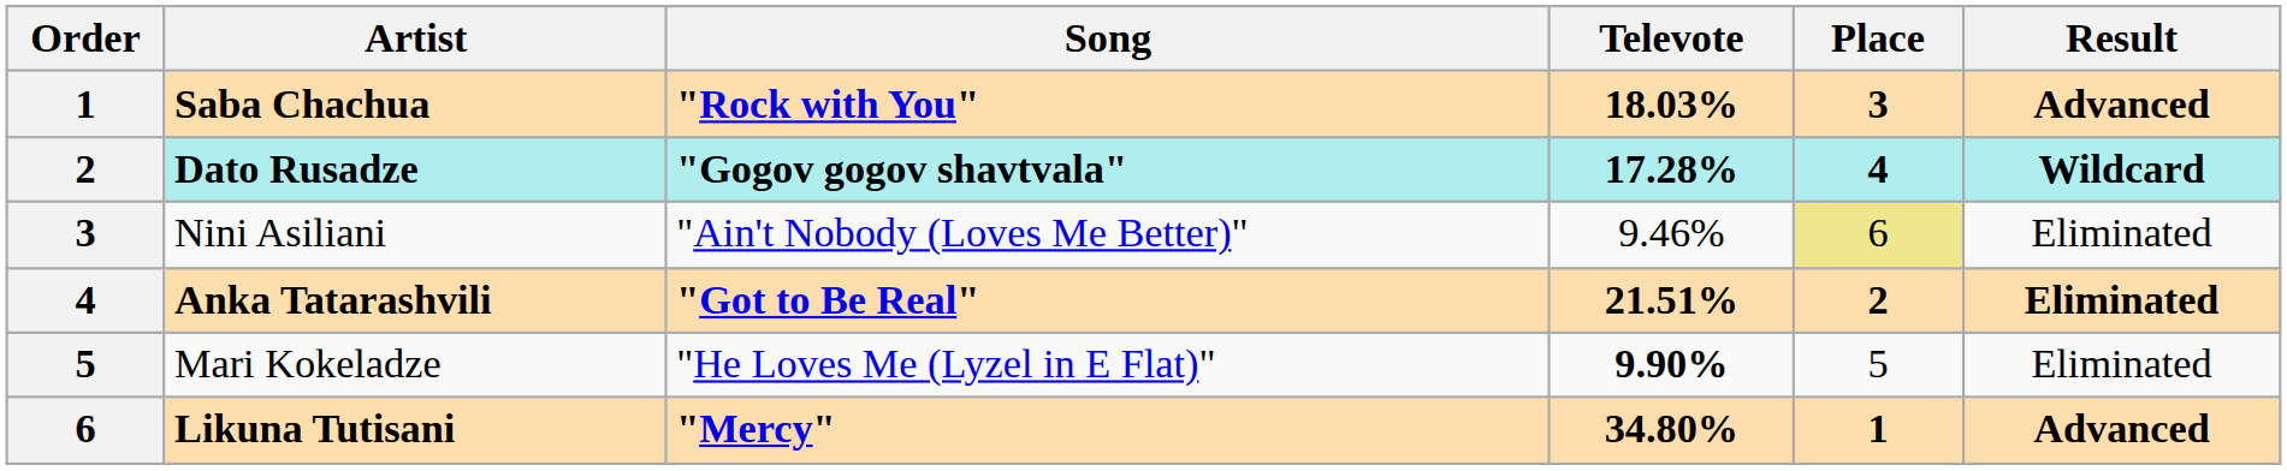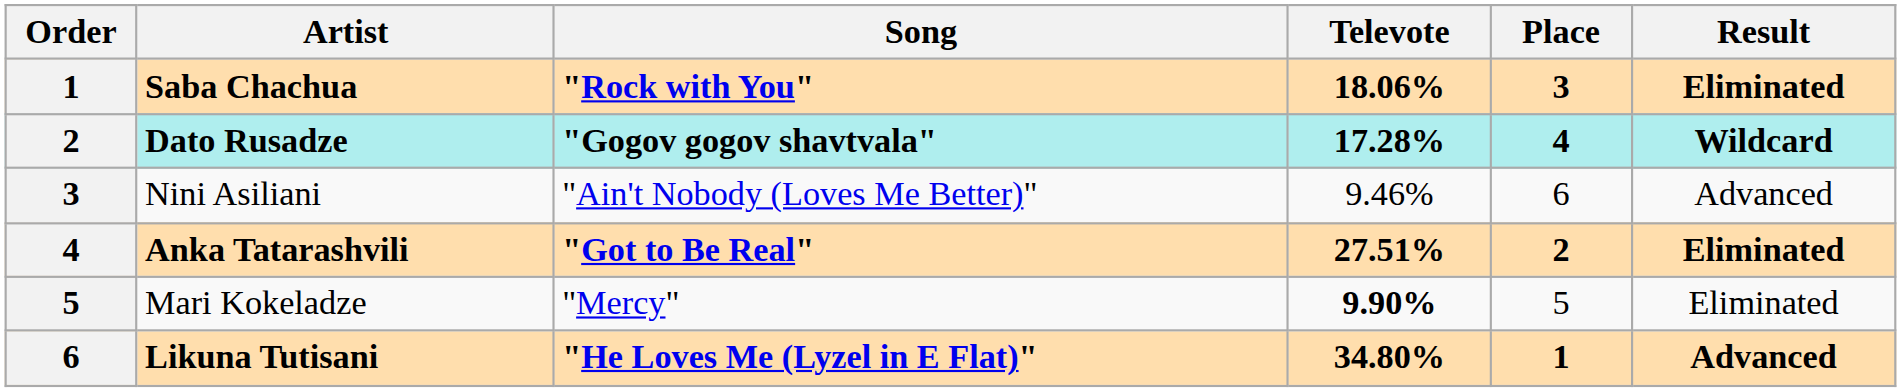 <table class="sortable wikitable plainrowheaders" style="margin: 1em auto 1em auto; text-align:left; width:70%">
 <tr>
 <th width="7%">Order</th>
 <th scope="col">Artist</th>
 <th scope="col">Song</th>
 <th scope="col">Televote</th>
 <th scope="col">Place</th>
 <th scope="col">Result</th>
 </tr>
 <tr style="font-weight:bold; background:navajowhite">
 <th scope="row" style="text-align:center">1</th>
 <td>Saba Chachua</td>
 <td>"<a href='#'>Rock with You</a>"</td>
-<td align="center">18.03%</td>
+<td align="center">18.06%</td>
 <td align="center">3</td>
-<td align="center">Advanced</td>
+<td align="center">Eliminated</td>
 </tr>
 <tr style="font-weight:bold; background:paleturquoise">
 <th scope="row" style="text-align:center">2</th>
 <td>Dato Rusadze</td>
 <td>"Gogov gogov shavtvala" </td>
 <td align="center">17.28%</td>
 <td align="center">4</td>
 <td align="center">Wildcard</td>
 </tr>
 <tr>
 <th scope="row" style="text-align:center">3</th>
 <td>Nini Asiliani</td>
 <td>"<a href='#'>Ain't Nobody (Loves Me Better)</a>"</td>
 <td align="center">9.46%</td>
-<td align="center" style="background: khaki;">6</td>
-<td align="center">Eliminated</td>
+<td align="center">6</td>
+<td align="center">Advanced</td>
 </tr>
 <tr style="font-weight:bold; background:navajowhite">
 <th scope="row" style="text-align:center">4</th>
 <td>Anka Tatarashvili</td>
 <td>"<a href='#'>Got to Be Real</a>"</td>
-<td align="center">21.51%</td>
+<td align="center">27.51%</td>
 <td align="center">2</td>
 <td align="center">Eliminated</td>
 </tr>
 <tr>
 <th scope="row" style="text-align:center">5</th>
 <td>Mari Kokeladze</td>
-<td>"<a href='#'>He Loves Me (Lyzel in E Flat)</a>"</td>
+<td>"<a href='#'>Mercy</a>"</td>
 <td align="center"><strong>9.90%</strong></td>
 <td align="center">5</td>
 <td align="center">Eliminated</td>
 </tr>
 <tr style="font-weight:bold; background:navajowhite">
 <th scope="row" style="text-align:center">6</th>
 <td>Likuna Tutisani</td>
-<td>"<a href='#'>Mercy</a>"</td>
+<td>"<a href='#'>He Loves Me (Lyzel in E Flat)</a>"</td>
 <td align="center">34.80%</td>
 <td align="center">1</td>
 <td align="center">Advanced</td>
 </tr>
 </table>
